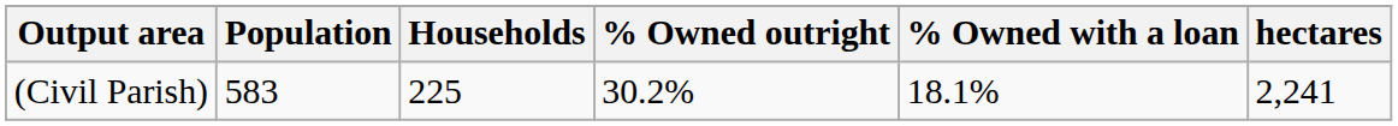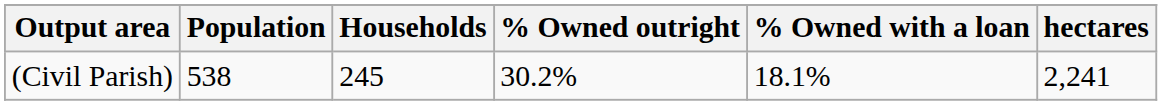 <table class="wikitable">
 <tr>
 </tr>
 <tr>
 <th>Output area</th>
 <th>Population</th>
 <th>Households</th>
 <th>% Owned outright</th>
 <th>% Owned with a loan</th>
 <th>hectares</th>
 </tr>
 <tr>
 <td>(Civil Parish)</td>
-<td>583</td>
-<td>225</td>
+<td>538</td>
+<td>245</td>
 <td>30.2%</td>
 <td>18.1%</td>
 <td>2,241</td>
 </tr>
 </table>
